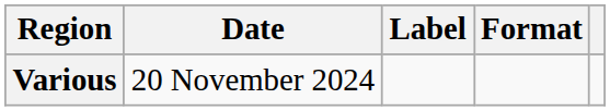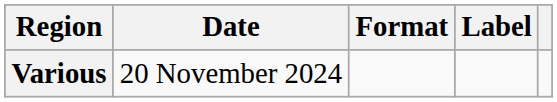 <table class="wikitable plainrowheaders">
 <tr>
 <th scope="col">Region</th>
 <th scope="col">Date</th>
+<th scope="col">Format</th>
 <th scope="col">Label</th>
-<th scope="col">Format</th>
 <th scope="col"></th>
 </tr>
 <tr>
 <th scope="row">Various</th>
 <td>20 November 2024</td>
 <td></td>
 <td></td>
 <td align="center"></td>
 </tr>
 </table>
